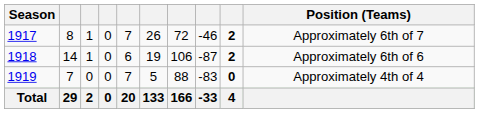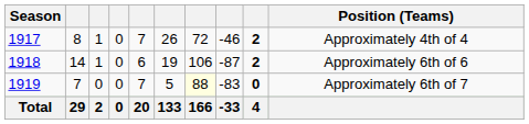 <table class="wikitable" style="text-align:center;">
 <tr>
 <th width=60>Season</th>
 <th width="15"></th>
 <th width="15"></th>
 <th width="15"></th>
 <th width="20"></th>
 <th width="20"></th>
 <th width="20"></th>
 <th width="20"></th>
 <th width="20"></th>
 <th width=275>Position (Teams)</th>
 </tr>
 <tr>
 <td style="text-align:left;"><a href='#'>1917</a></td>
 <td>8</td>
 <td>1</td>
 <td>0</td>
 <td>7</td>
 <td>26</td>
 <td>72</td>
 <td>-46</td>
 <td><strong>2</strong></td>
-<td>Approximately 6th of 7</td>
+<td>Approximately 4th of 4</td>
 </tr>
 <tr>
 <td style="text-align:left;"><a href='#'>1918</a></td>
 <td>14</td>
 <td>1</td>
 <td>0</td>
 <td>6</td>
 <td>19</td>
 <td>106</td>
 <td>-87</td>
 <td><strong>2</strong></td>
 <td>Approximately 6th of 6</td>
 </tr>
 <tr>
 <td style="text-align:left;"><a href='#'>1919</a></td>
 <td>7</td>
 <td>0</td>
 <td>0</td>
 <td>7</td>
 <td>5</td>
-<td>88</td>
+<td style="background: lightyellow;">88</td>
 <td>-83</td>
 <td><strong>0</strong></td>
-<td>Approximately 4th of 4</td>
+<td>Approximately 6th of 7</td>
 </tr>
 <tr style="background: #ccffcc;">
 <th style="text-align:centre;" 19colspan=2>Total</th>
 <th>29</th>
 <th>2</th>
 <th>0</th>
 <th>20</th>
 <th>133</th>
 <th>166</th>
 <th>-33</th>
 <th>4</th>
 <th></th>
 </tr>
 </table>
